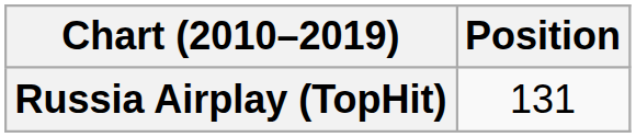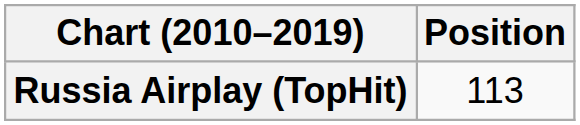 <table class="wikitable plainrowheaders" style="text-align:center">
 <tr>
 <th scope="col">Chart (2010–2019)</th>
 <th scope="col">Position</th>
 </tr>
 <tr>
 <th scope="row">Russia Airplay (TopHit)</th>
-<td>131</td>
+<td>113</td>
 </tr>
 </table>
